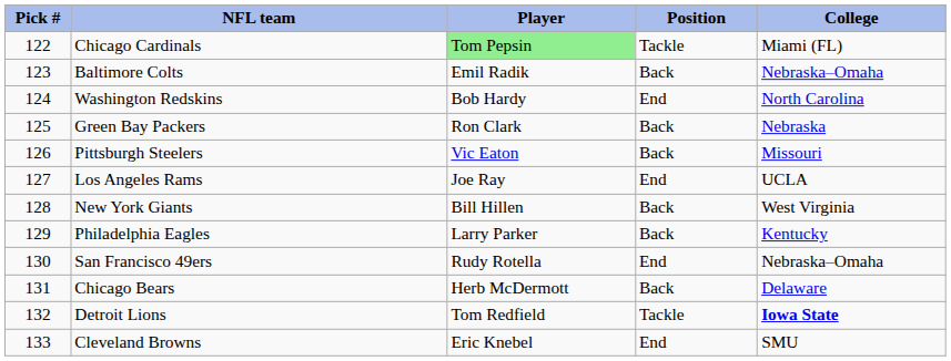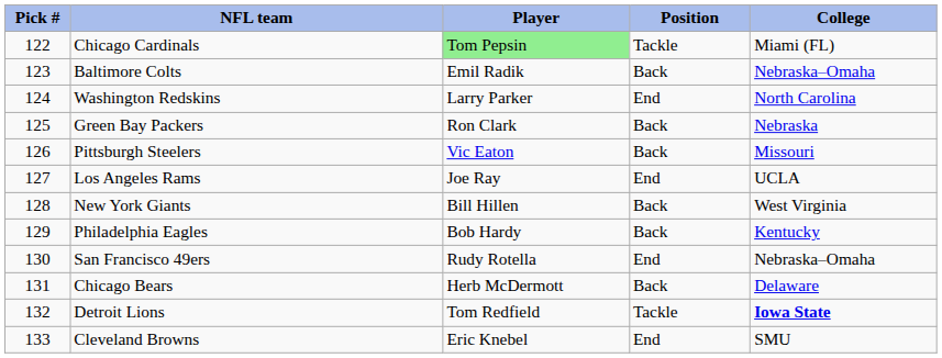 <table class="wikitable sortable sortable" style="width: 100%">
 <tr>
 <th style="background:#A8BDEC;" width=7%>Pick #</th>
 <th width=40% style="background:#A8BDEC;">NFL team</th>
 <th width=20% style="background:#A8BDEC;">Player</th>
 <th width=13% style="background:#A8BDEC;">Position</th>
 <th style="background:#A8BDEC;">College</th>
 </tr>
 <tr>
 <td align=center>122</td>
 <td>Chicago Cardinals</td>
 <td style="background: lightgreen;">Tom Pepsin</td>
 <td>Tackle</td>
 <td>Miami (FL)</td>
 </tr>
 <tr>
 <td align=center>123</td>
 <td>Baltimore Colts</td>
 <td>Emil Radik</td>
 <td>Back</td>
 <td><a href='#'>Nebraska–Omaha</a></td>
 </tr>
 <tr>
 <td align=center>124</td>
 <td>Washington Redskins</td>
-<td>Bob Hardy</td>
+<td>Larry Parker</td>
 <td>End</td>
 <td><a href='#'>North Carolina</a></td>
 </tr>
 <tr>
 <td align=center>125</td>
 <td>Green Bay Packers</td>
 <td>Ron Clark</td>
 <td>Back</td>
 <td><a href='#'>Nebraska</a></td>
 </tr>
 <tr>
 <td align=center>126</td>
 <td>Pittsburgh Steelers</td>
 <td><a href='#'>Vic Eaton</a></td>
 <td>Back</td>
 <td><a href='#'>Missouri</a></td>
 </tr>
 <tr>
 <td align=center>127</td>
 <td>Los Angeles Rams</td>
 <td>Joe Ray</td>
 <td>End</td>
 <td>UCLA</td>
 </tr>
 <tr>
 <td align=center>128</td>
 <td>New York Giants</td>
 <td>Bill Hillen</td>
 <td>Back</td>
 <td>West Virginia</td>
 </tr>
 <tr>
 <td align=center>129</td>
 <td>Philadelphia Eagles</td>
-<td>Larry Parker</td>
+<td>Bob Hardy</td>
 <td>Back</td>
 <td><a href='#'>Kentucky</a></td>
 </tr>
 <tr>
 <td align=center>130</td>
 <td>San Francisco 49ers</td>
 <td>Rudy Rotella</td>
 <td>End</td>
 <td>Nebraska–Omaha</td>
 </tr>
 <tr>
 <td align=center>131</td>
 <td>Chicago Bears</td>
 <td>Herb McDermott</td>
 <td>Back</td>
 <td><a href='#'>Delaware</a></td>
 </tr>
 <tr>
 <td align=center>132</td>
 <td>Detroit Lions</td>
 <td>Tom Redfield</td>
 <td>Tackle</td>
 <td><strong><a href='#'>Iowa State</a></strong></td>
 </tr>
 <tr>
 <td align=center>133</td>
 <td>Cleveland Browns</td>
 <td>Eric Knebel</td>
 <td>End</td>
 <td>SMU</td>
 </tr>
 </table>
